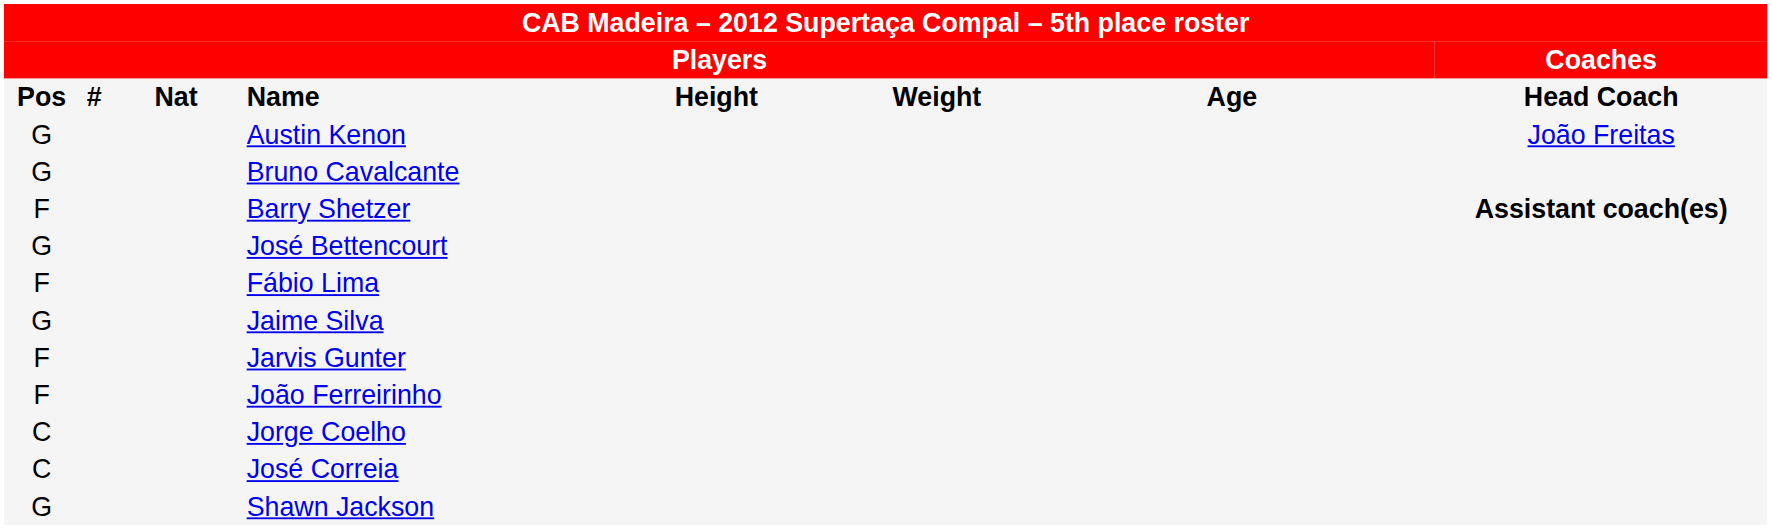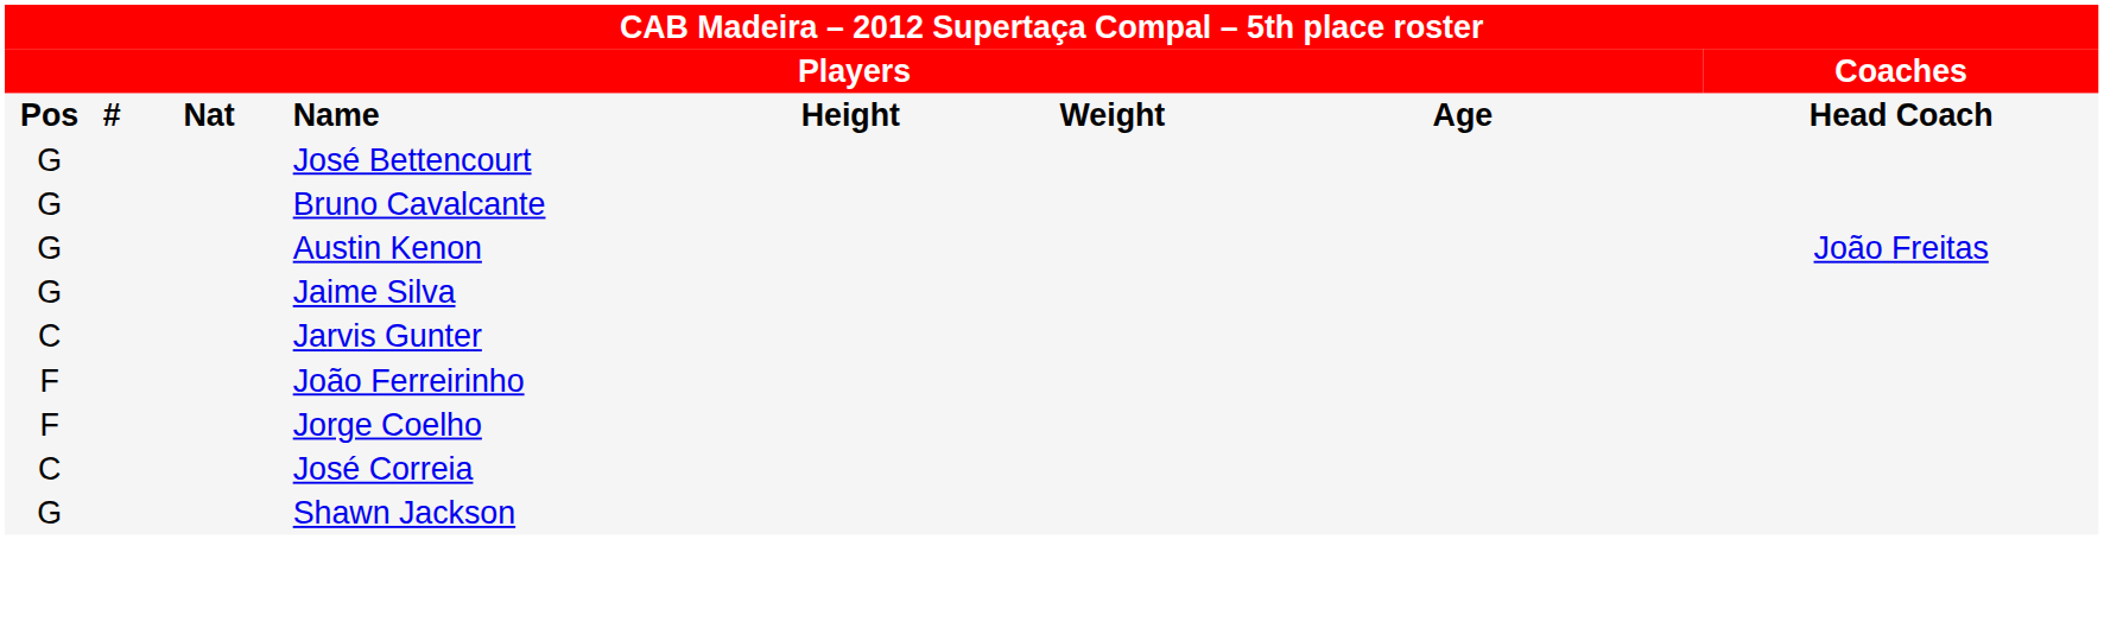 <table border=0 cellpadding=2 cellspacing=0  |- bgcolor=#f5f5f5 style="text-align:center; font-size:90%;" width=75%>
 <tr>
 <td colspan="8" style="background: red; color: white"><strong>CAB Madeira – 2012 Supertaça Compal – 5th place roster</strong></td>
 </tr>
 <tr>
 <td colspan="7" style="background: red; color: white"><strong>Players</strong></td>
 <td style="background: red; color: white"><strong>Coaches</strong></td>
 </tr>
 <tr style="background=#f5f5f5; color: black">
 <th width=5px>Pos</th>
 <th width=5px>#</th>
 <th width=50px>Nat</th>
 <th width=135px align=left>Name</th>
 <th width=100px>Height</th>
 <th width=70px>Weight</th>
 <th width=160px>Age</th>
 <th width=130px>Head Coach</th>
 </tr>
 <tr>
 <td>G</td>
 <td></td>
 <td></td>
-<td align=left><a href='#'>Austin Kenon</a></td>
+<td align=left><a href='#'>José Bettencourt</a></td>
 <td><span></span></td>
 <td></td>
 <td><span></span></td>
-<td> <a href='#'>João Freitas</a></td>
+<td></td>
 </tr>
 <tr>
 <td>G</td>
 <td></td>
 <td></td>
 <td align=left><a href='#'>Bruno Cavalcante</a></td>
 <td><span></span></td>
 <td></td>
 <td><span></span></td>
 </tr>
 <tr>
-<td>F</td>
-<td></td>
-<td></td>
-<td align=left><a href='#'>Barry Shetzer</a></td>
-<td><span></span></td>
-<td><span></span></td>
-<td><span></span></td>
-<td><strong>Assistant coach(es)</strong></td>
-</tr>
-<tr>
 <td>G</td>
 <td></td>
 <td></td>
-<td align=left><a href='#'>José Bettencourt</a></td>
+<td align=left><a href='#'>Austin Kenon</a></td>
 <td><span></span></td>
 <td></td>
 <td><span></span></td>
-<td></td>
-</tr>
-<tr>
-<td>F</td>
-<td></td>
-<td></td>
-<td align=left><a href='#'>Fábio Lima</a></td>
-<td><span></span></td>
-<td></td>
-<td><span></span></td>
-<td></td>
+<td> <a href='#'>João Freitas</a></td>
 </tr>
 <tr>
 <td>G</td>
 <td></td>
 <td></td>
 <td align=left><a href='#'>Jaime Silva</a></td>
 <td><span></span></td>
 <td></td>
 <td><span></span></td>
 </tr>
 <tr>
-<td>F</td>
+<td>C</td>
 <td></td>
 <td></td>
 <td align=left><a href='#'>Jarvis Gunter</a></td>
 <td><span></span></td>
 <td></td>
 <td><span></span></td>
 </tr>
 <tr>
 <td>F</td>
 <td></td>
 <td></td>
 <td align=left><a href='#'>João Ferreirinho</a></td>
 <td><span></span></td>
 <td></td>
 <td><span></span></td>
 </tr>
 <tr>
-<td>C</td>
+<td>F</td>
 <td></td>
 <td></td>
 <td align=left><a href='#'>Jorge Coelho</a></td>
 <td><span></span></td>
 <td></td>
 <td><span></span></td>
 </tr>
 <tr>
 <td>C</td>
 <td></td>
 <td></td>
 <td align=left><a href='#'>José Correia</a></td>
 <td><span></span></td>
 <td></td>
 <td><span></span></td>
 </tr>
 <tr>
 <td>G</td>
 <td></td>
 <td></td>
 <td align=left><a href='#'>Shawn Jackson</a></td>
 <td><span></span></td>
 <td></td>
 <td><span></span></td>
 </tr>
 </table>
